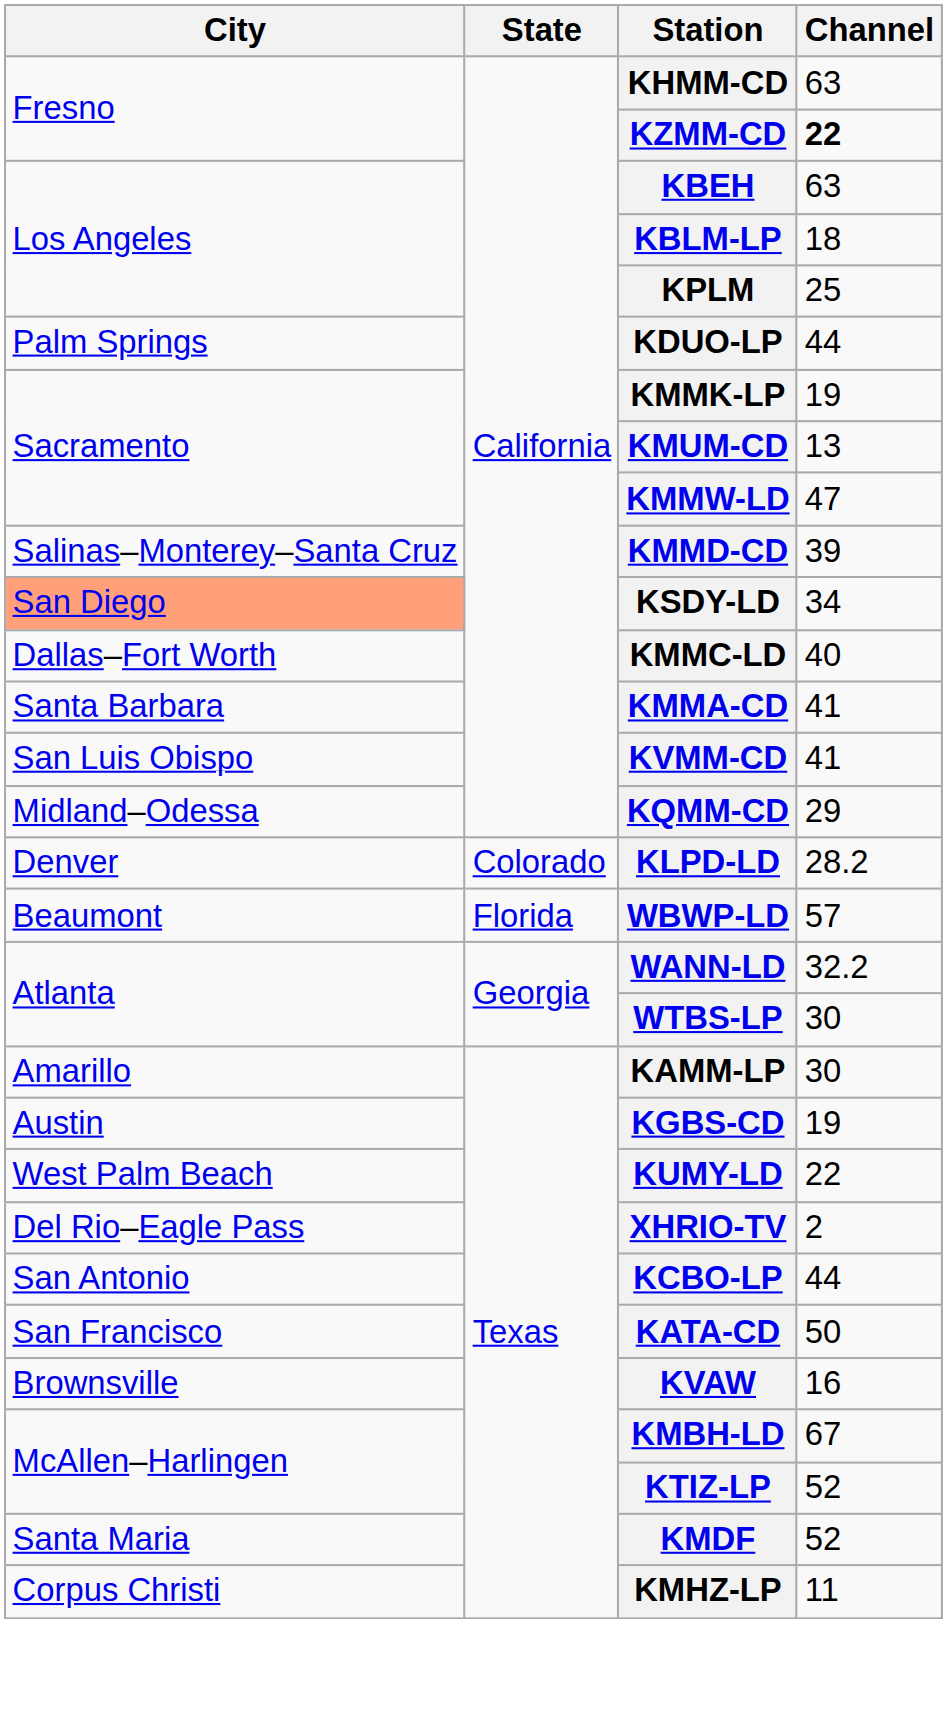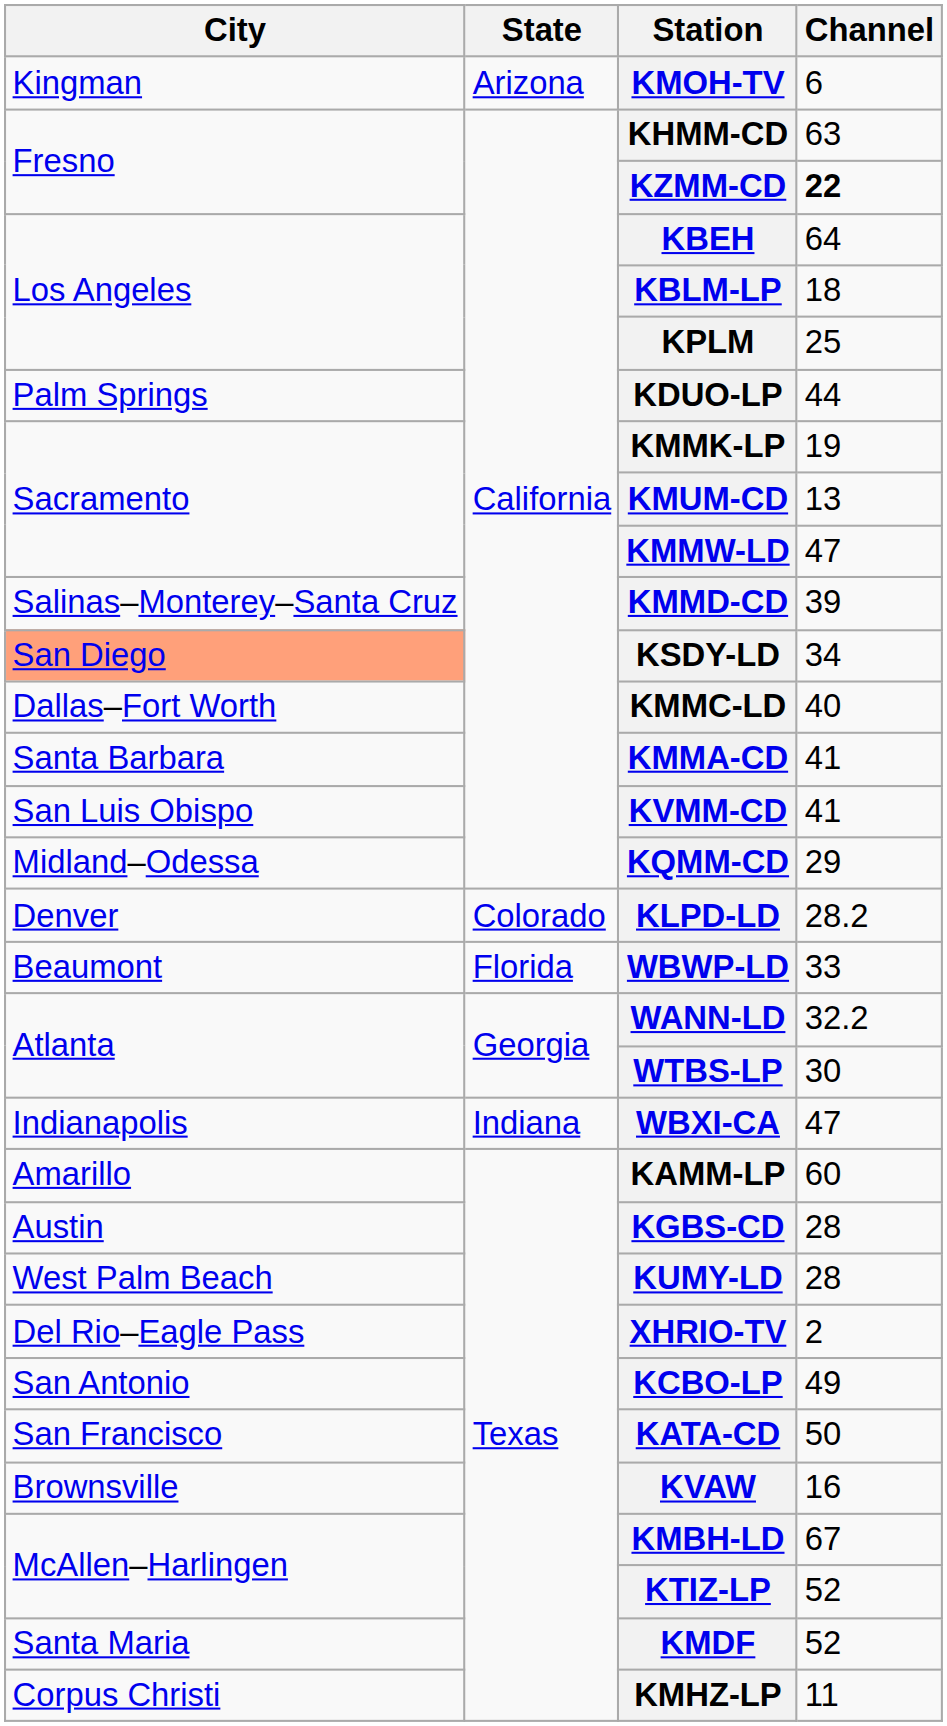 <table class="wikitable sortable">
 <tr>
 <th scope="col">City</th>
 <th scope="col">State</th>
 <th scope="col">Station</th>
 <th scope="col">Channel</th>
+</tr>
+<tr>
+<td><a href='#'>Kingman</a></td>
+<td><a href='#'>Arizona</a></td>
+<th scope="row"><a href='#'>KMOH-TV</a></th>
+<td>6</td>
 </tr>
 <tr>
 <td rowspan="2"><a href='#'>Fresno</a></td>
 <td rowspan="15"><a href='#'>California</a></td>
 <th scope="row">KHMM-CD</th>
 <td>63</td>
 </tr>
 <tr>
 <th scope="row"><a href='#'>KZMM-CD</a></th>
 <td><strong>22</strong></td>
 </tr>
 <tr>
 <td rowspan="3"><a href='#'>Los Angeles</a></td>
 <th scope="row"><a href='#'>KBEH</a></th>
-<td>63</td>
+<td>64</td>
 </tr>
 <tr>
 <th scope="row"><a href='#'>KBLM-LP</a></th>
 <td>18</td>
 </tr>
 <tr>
 <th scope="row">KPLM</th>
 <td>25</td>
 </tr>
 <tr>
 <td><a href='#'>Palm Springs</a></td>
 <th scope="row">KDUO-LP</th>
 <td>44</td>
 </tr>
 <tr>
 <td rowspan="3"><a href='#'>Sacramento</a></td>
 <th scope="row">KMMK-LP</th>
 <td>19</td>
 </tr>
 <tr>
 <th scope="row"><a href='#'>KMUM-CD</a></th>
 <td>13</td>
 </tr>
 <tr>
 <th scope="row"><a href='#'>KMMW-LD</a></th>
 <td>47</td>
 </tr>
 <tr>
 <td><a href='#'>Salinas</a>–<a href='#'>Monterey</a>–<a href='#'>Santa Cruz</a></td>
 <th scope="row"><a href='#'>KMMD-CD</a></th>
 <td>39</td>
 </tr>
 <tr>
 <td style="background: lightsalmon;"><a href='#'>San Diego</a></td>
 <th scope="row">KSDY-LD</th>
 <td>34</td>
 </tr>
 <tr>
 <td><a href='#'>Dallas</a>–<a href='#'>Fort Worth</a></td>
 <th scope="row">KMMC-LD</th>
 <td>40</td>
 </tr>
 <tr>
 <td><a href='#'>Santa Barbara</a></td>
 <th scope="row"><a href='#'>KMMA-CD</a></th>
 <td>41</td>
 </tr>
 <tr>
 <td><a href='#'>San Luis Obispo</a></td>
 <th scope="row"><a href='#'>KVMM-CD</a></th>
 <td>41</td>
 </tr>
 <tr>
 <td><a href='#'>Midland</a>–<a href='#'>Odessa</a></td>
 <th scope="row"><a href='#'>KQMM-CD</a></th>
 <td>29</td>
 </tr>
 <tr>
 <td><a href='#'>Denver</a></td>
 <td><a href='#'>Colorado</a></td>
 <th scope="row"><a href='#'>KLPD-LD</a></th>
 <td>28.2</td>
 </tr>
 <tr>
 <td><a href='#'>Beaumont</a></td>
 <td><a href='#'>Florida</a></td>
 <th scope="row"><a href='#'>WBWP-LD</a></th>
-<td>57</td>
+<td>33</td>
 </tr>
 <tr>
 <td rowspan="2"><a href='#'>Atlanta</a></td>
 <td rowspan="2"><a href='#'>Georgia</a></td>
 <th scope="row"><a href='#'>WANN-LD</a></th>
 <td>32.2</td>
 </tr>
 <tr>
 <th scope="row"><a href='#'>WTBS-LP</a></th>
 <td>30</td>
 </tr>
 <tr>
+<td><a href='#'>Indianapolis</a></td>
+<td><a href='#'>Indiana</a></td>
+<th scope="row"><a href='#'>WBXI-CA</a></th>
+<td>47</td>
+</tr>
+<tr>
 <td><a href='#'>Amarillo</a></td>
 <td rowspan="11"><a href='#'>Texas</a></td>
 <th scope="row">KAMM-LP</th>
-<td>30</td>
+<td>60</td>
 </tr>
 <tr>
 <td><a href='#'>Austin</a></td>
 <th scope="row"><a href='#'>KGBS-CD</a></th>
-<td>19</td>
+<td>28</td>
 </tr>
 <tr>
 <td><a href='#'>West Palm Beach</a></td>
 <th scope="row"><a href='#'>KUMY-LD</a></th>
-<td>22</td>
+<td>28</td>
 </tr>
 <tr>
 <td><a href='#'>Del Rio</a>–<a href='#'>Eagle Pass</a></td>
 <th scope="row"><a href='#'>XHRIO-TV</a></th>
 <td>2</td>
 </tr>
 <tr>
 <td><a href='#'>San Antonio</a></td>
 <th scope="row"><a href='#'>KCBO-LP</a></th>
-<td>44</td>
+<td>49</td>
 </tr>
 <tr>
 <td><a href='#'>San Francisco</a></td>
 <th scope="row"><a href='#'>KATA-CD</a></th>
 <td>50</td>
 </tr>
 <tr>
 <td><a href='#'>Brownsville</a></td>
 <th scope="row"><a href='#'>KVAW</a></th>
 <td>16</td>
 </tr>
 <tr>
 <td rowspan="2"><a href='#'>McAllen</a>–<a href='#'>Harlingen</a></td>
 <th scope="row"><a href='#'>KMBH-LD</a></th>
 <td>67</td>
 </tr>
 <tr>
 <th scope="row"><a href='#'>KTIZ-LP</a></th>
 <td>52</td>
 </tr>
 <tr>
 <td><a href='#'>Santa Maria</a></td>
 <th scope="row"><a href='#'>KMDF</a></th>
 <td>52</td>
 </tr>
 <tr>
 <td><a href='#'>Corpus Christi</a></td>
 <th scope="row">KMHZ-LP</th>
 <td>11</td>
 </tr>
 </table>
